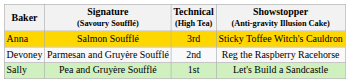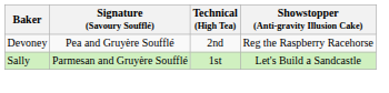 <table class="wikitable" style="text-align:center;">
 <tr>
 <th>Baker</th>
 <th>Signature<br><small>(Savoury Soufflé)</small></th>
 <th>Technical<br><small>(High Tea)</small></th>
 <th>Showstopper<br><small>(Anti-gravity Illusion Cake)</small></th>
 </tr>
-<tr style="background:gold;">
-<td align="left">Anna</td>
-<td>Salmon Soufflé</td>
-<td>3rd</td>
-<td>Sticky Toffee Witch's Cauldron</td>
-</tr>
 <tr>
 <td align="left">Devoney</td>
-<td>Parmesan and Gruyère Soufflé</td>
+<td>Pea and Gruyère Soufflé</td>
 <td>2nd</td>
 <td>Reg the Raspberry Racehorse</td>
 </tr>
 <tr style="background:#d0f0c0;">
 <td align="left">Sally</td>
-<td>Pea and Gruyère Soufflé</td>
+<td>Parmesan and Gruyère Soufflé</td>
 <td>1st</td>
 <td>Let's Build a Sandcastle</td>
 </tr>
 </table>
